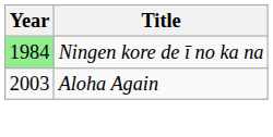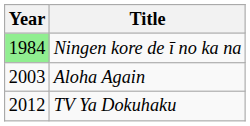 <table class="wikitable">
 <tr>
 <th>Year</th>
 <th>Title</th>
 </tr>
 <tr>
 <td style="background: lightgreen;">1984</td>
 <td><em>Ningen kore de ī no ka na</em></td>
 </tr>
 <tr>
 <td>2003</td>
 <td><em>Aloha Again</em></td>
 </tr>
+<tr>
+<td>2012</td>
+<td><em>TV Ya Dokuhaku</em></td>
+</tr>
 </table>
